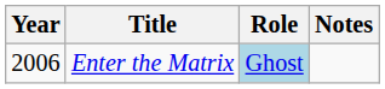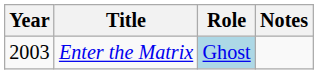 <table class="wikitable">
 <tr>
 <th>Year</th>
 <th>Title</th>
 <th>Role</th>
 <th class=unsortable>Notes</th>
 </tr>
 <tr>
-<td>2006</td>
+<td>2003</td>
 <td><em><a href='#'>Enter the Matrix</a></em></td>
 <td style="background: lightblue;"><a href='#'>Ghost</a></td>
 <td></td>
 </tr>
 </table>
